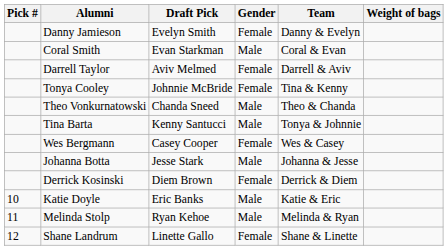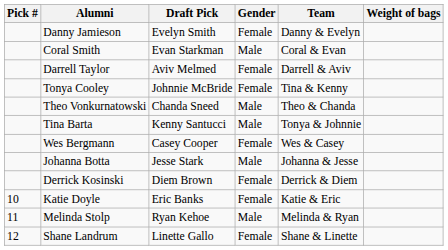 <table class="wikitable sortable" style="white-space:nowrap;">
 <tr>
 <th>Pick #</th>
 <th>Alumni</th>
 <th>Draft Pick</th>
 <th>Gender</th>
 <th>Team</th>
 <th>Weight of bags</th>
 </tr>
 <tr>
 <td></td>
 <td>Danny Jamieson</td>
 <td>Evelyn Smith</td>
 <td>Female</td>
 <td> Danny & Evelyn</td>
 <td></td>
 </tr>
 <tr>
 <td></td>
 <td>Coral Smith</td>
 <td>Evan Starkman</td>
 <td>Male</td>
 <td> Coral & Evan</td>
 <td></td>
 </tr>
 <tr>
 <td></td>
 <td>Darrell Taylor</td>
 <td>Aviv Melmed</td>
 <td>Female</td>
 <td> Darrell & Aviv</td>
 <td></td>
 </tr>
 <tr>
 <td></td>
 <td>Tonya Cooley</td>
 <td>Johnnie McBride</td>
 <td>Female</td>
 <td> Tina & Kenny</td>
 <td></td>
 </tr>
 <tr>
 <td></td>
 <td>Theo Vonkurnatowski</td>
 <td>Chanda Sneed</td>
 <td>Male</td>
 <td> Theo & Chanda</td>
 <td></td>
 </tr>
 <tr>
 <td></td>
 <td>Tina Barta</td>
 <td>Kenny Santucci</td>
 <td>Male</td>
 <td> Tonya & Johnnie</td>
 <td></td>
 </tr>
 <tr>
 <td></td>
 <td>Wes Bergmann</td>
 <td>Casey Cooper</td>
 <td>Female</td>
 <td> Wes & Casey</td>
 <td></td>
 </tr>
 <tr>
 <td></td>
 <td>Johanna Botta</td>
 <td>Jesse Stark</td>
 <td>Male</td>
 <td> Johanna & Jesse</td>
 <td></td>
 </tr>
 <tr>
 <td></td>
 <td>Derrick Kosinski</td>
 <td>Diem Brown</td>
 <td>Female</td>
 <td> Derrick & Diem</td>
 <td></td>
 </tr>
 <tr>
 <td>10</td>
 <td>Katie Doyle</td>
 <td>Eric Banks</td>
-<td>Male</td>
+<td>Female</td>
 <td> Katie & Eric</td>
 <td></td>
 </tr>
 <tr>
 <td>11</td>
 <td>Melinda Stolp</td>
 <td>Ryan Kehoe</td>
 <td>Male</td>
 <td> Melinda & Ryan</td>
 <td></td>
 </tr>
 <tr>
 <td>12</td>
 <td>Shane Landrum</td>
 <td>Linette Gallo</td>
 <td>Female</td>
 <td> Shane & Linette</td>
 <td></td>
 </tr>
 </table>
